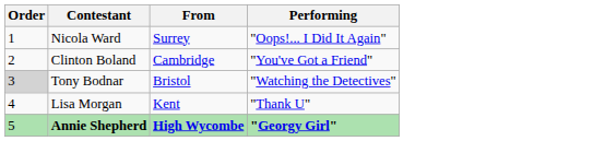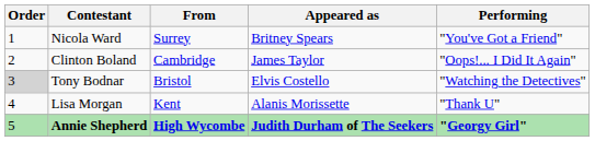 <table class="wikitable">
 <tr>
 <th>Order</th>
 <th>Contestant</th>
 <th>From</th>
+<th>Appeared as</th>
 <th>Performing</th>
 </tr>
 <tr>
 <td>1</td>
 <td>Nicola Ward</td>
 <td><a href='#'>Surrey</a></td>
-<td>"<a href='#'>Oops!... I Did It Again</a>"</td>
+<td><a href='#'>Britney Spears</a></td>
+<td>"<a href='#'>You've Got a Friend</a>"</td>
 </tr>
 <tr>
 <td>2</td>
 <td>Clinton Boland</td>
 <td><a href='#'>Cambridge</a></td>
-<td>"<a href='#'>You've Got a Friend</a>"</td>
+<td><a href='#'>James Taylor</a></td>
+<td>"<a href='#'>Oops!... I Did It Again</a>"</td>
 </tr>
 <tr>
 <td style="background: lightgrey;">3</td>
 <td>Tony Bodnar</td>
 <td><a href='#'>Bristol</a></td>
+<td><a href='#'>Elvis Costello</a></td>
 <td>"<a href='#'>Watching the Detectives</a>"</td>
 </tr>
 <tr>
 <td>4</td>
 <td>Lisa Morgan</td>
 <td><a href='#'>Kent</a></td>
+<td><a href='#'>Alanis Morissette</a></td>
 <td>"<a href='#'>Thank U</a>"</td>
 </tr>
 <tr style="background:#ACE1AF;">
 <td>5</td>
 <td><strong>Annie Shepherd</strong></td>
 <td><strong><a href='#'>High Wycombe</a></strong></td>
+<td><strong><a href='#'>Judith Durham</a> of <a href='#'>The Seekers</a></strong></td>
 <td><strong>"<a href='#'>Georgy Girl</a>"</strong></td>
 </tr>
 </table>
